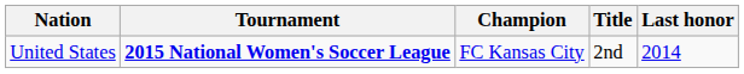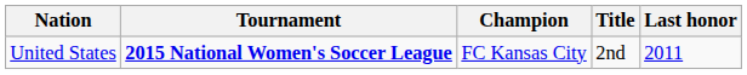 <table class="wikitable sortable">
 <tr>
 <th>Nation</th>
 <th>Tournament</th>
 <th>Champion</th>
 <th data-sort-type="number">Title</th>
 <th>Last honor</th>
 </tr>
 <tr>
 <td> <a href='#'>United States</a></td>
 <td><strong><a href='#'>2015 National Women's Soccer League</a></strong></td>
 <td><a href='#'>FC Kansas City</a></td>
 <td>2nd</td>
-<td><a href='#'>2014</a></td>
+<td><a href='#'>2011</a></td>
 </tr>
 </table>
